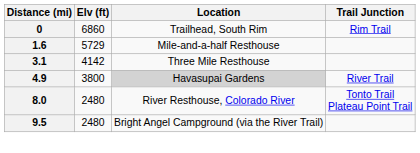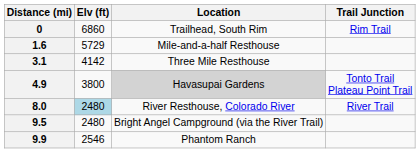 <table class="wikitable" style="text-align:center">
 <tr>
 <th>Distance (mi)</th>
 <th>Elv (ft)</th>
 <th>Location</th>
 <th>Trail Junction</th>
 </tr>
 <tr>
 <th>0</th>
 <td>6860</td>
 <td>Trailhead, South Rim</td>
 <td><a href='#'>Rim Trail</a></td>
 </tr>
 <tr>
 <th>1.6</th>
 <td>5729</td>
 <td>Mile-and-a-half Resthouse</td>
 <td></td>
 </tr>
 <tr>
 <th>3.1</th>
 <td>4142</td>
 <td>Three Mile Resthouse</td>
 <td></td>
 </tr>
 <tr>
 <th>4.9</th>
 <td>3800</td>
 <td style="background: lightgrey;">Havasupai Gardens</td>
-<td><a href='#'>River Trail</a></td>
+<td><a href='#'>Tonto Trail</a><br><a href='#'>Plateau Point Trail</a></td>
 </tr>
 <tr>
 <th>8.0</th>
-<td>2480</td>
+<td style="background: lightblue;">2480</td>
 <td>River Resthouse, <a href='#'>Colorado River</a></td>
-<td><a href='#'>Tonto Trail</a><br><a href='#'>Plateau Point Trail</a></td>
+<td><a href='#'>River Trail</a></td>
 </tr>
 <tr>
 <th>9.5</th>
 <td>2480</td>
 <td>Bright Angel Campground (via the River Trail)</td>
 <td></td>
 </tr>
+<tr>
+<th>9.9</th>
+<td>2546</td>
+<td>Phantom Ranch</td>
+<td></td>
+</tr>
 </table>
